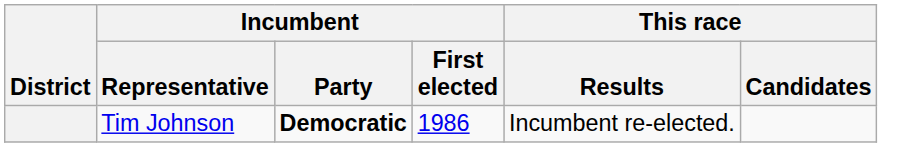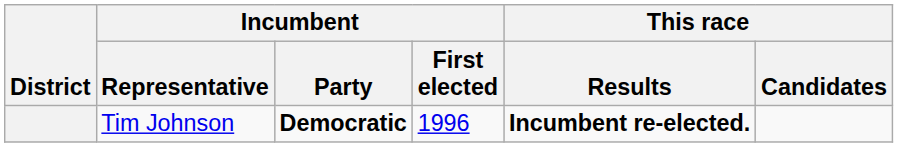 <table class=wikitable>
 <tr valign=bottom>
 <th rowspan=2>District</th>
 <th colspan=3>Incumbent</th>
 <th colspan=2>This race</th>
 </tr>
 <tr valign=bottom>
 <th>Representative</th>
 <th>Party</th>
 <th>First<br>elected</th>
 <th>Results</th>
 <th>Candidates</th>
 </tr>
 <tr>
 <th></th>
 <td><a href='#'>Tim Johnson</a></td>
 <td><strong>Democratic</strong></td>
-<td><a href='#'>1986</a></td>
-<td>Incumbent re-elected.</td>
+<td><a href='#'>1996</a></td>
+<td><strong>Incumbent re-elected.</strong></td>
 <td nowrap></td>
 </tr>
 </table>
